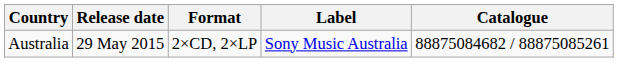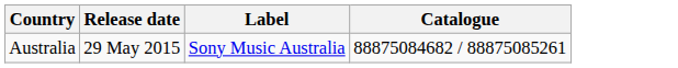 <table class="wikitable">
 <tr>
 <th>Country</th>
 <th>Release date</th>
-<th>Format</th>
 <th>Label</th>
 <th>Catalogue</th>
 </tr>
 <tr>
 <td>Australia</td>
 <td>29 May 2015</td>
-<td>2×CD, 2×LP</td>
 <td><a href='#'>Sony Music Australia</a></td>
 <td>88875084682 / 88875085261</td>
 </tr>
 </table>
